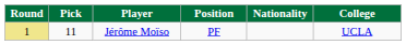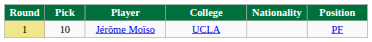 <table class="wikitable sortable sortable">
 <tr>
 <th style="background:#00703C; color:white" width="10%">Round</th>
 <th style="background:#00703C; color:white" width="10%">Pick</th>
 <th style="background:#00703C; color:white" width="20%">Player</th>
+<th style="background:#00703C; color:white" width="20%">College</th>
+<th style="background:#00703C; color:white" width="15%">Nationality</th>
 <th style="background:#00703C; color:white" width="15%">Position</th>
-<th style="background:#00703C; color:white" width="15%">Nationality</th>
-<th style="background:#00703C; color:white" width="20%">College</th>
 </tr>
 <tr style="text-align: center">
 <td style="background: khaki;">1</td>
-<td>11</td>
+<td>10</td>
 <td><a href='#'>Jérôme Moïso</a></td>
+<td><a href='#'>UCLA</a></td>
+<td></td>
 <td><a href='#'>PF</a></td>
-<td></td>
-<td><a href='#'>UCLA</a></td>
 </tr>
 </table>
